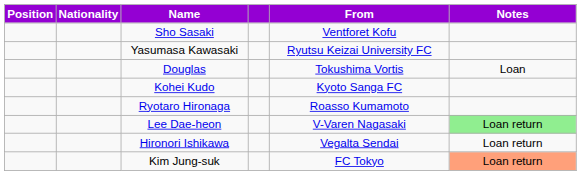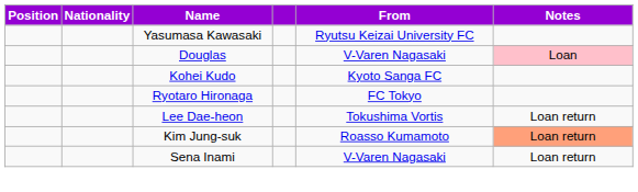 <table class="wikitable"  style="text-align:center; font-size:90%; ">
 <tr>
 <th style=" background:darkviolet; color:white; width:50px;">Position</th>
 <th style=" background:darkviolet; color:white; width:50px;">Nationality</th>
 <th style=" background:darkviolet; color:white; width:150px;">Name</th>
 <th style=" background:darkviolet; color:white; width:20px;"></th>
 <th style=" background:darkviolet; color:white; width:215px;">From</th>
 <th style=" background:darkviolet; color:white; width:150px;" class="unsortable">Notes</th>
-</tr>
-<tr>
-<td></td>
-<td></td>
-<td><a href='#'>Sho Sasaki</a></td>
-<td></td>
-<td><a href='#'>Ventforet Kofu</a></td>
-<td></td>
 </tr>
 <tr>
 <td></td>
 <td></td>
 <td>Yasumasa Kawasaki</td>
 <td></td>
 <td><a href='#'>Ryutsu Keizai University FC</a></td>
 <td></td>
 </tr>
 <tr>
 <td></td>
 <td></td>
 <td><a href='#'>Douglas</a></td>
 <td></td>
-<td><a href='#'>Tokushima Vortis</a></td>
-<td>Loan</td>
+<td><a href='#'>V-Varen Nagasaki</a></td>
+<td style="background: pink;">Loan</td>
 </tr>
 <tr>
 <td></td>
 <td></td>
 <td><a href='#'>Kohei Kudo</a></td>
 <td></td>
 <td><a href='#'>Kyoto Sanga FC</a></td>
 <td></td>
 </tr>
 <tr>
 <td></td>
 <td></td>
 <td><a href='#'>Ryotaro Hironaga</a></td>
 <td></td>
-<td><a href='#'>Roasso Kumamoto</a></td>
+<td><a href='#'>FC Tokyo</a></td>
 <td></td>
 </tr>
 <tr>
 <td></td>
 <td></td>
 <td><a href='#'>Lee Dae-heon</a></td>
 <td></td>
-<td><a href='#'>V-Varen Nagasaki</a></td>
-<td style="background: lightgreen;">Loan return</td>
-</tr>
-<tr>
-<td></td>
-<td></td>
-<td><a href='#'>Hironori Ishikawa</a></td>
-<td></td>
-<td><a href='#'>Vegalta Sendai</a></td>
+<td><a href='#'>Tokushima Vortis</a></td>
 <td>Loan return</td>
 </tr>
 <tr>
 <td></td>
 <td></td>
 <td>Kim Jung-suk</td>
 <td></td>
-<td><a href='#'>FC Tokyo</a></td>
+<td><a href='#'>Roasso Kumamoto</a></td>
 <td style="background: lightsalmon;">Loan return</td>
 </tr>
+<tr>
+<td></td>
+<td></td>
+<td>Sena Inami</td>
+<td></td>
+<td><a href='#'>V-Varen Nagasaki</a></td>
+<td>Loan return</td>
+</tr>
 </table>
